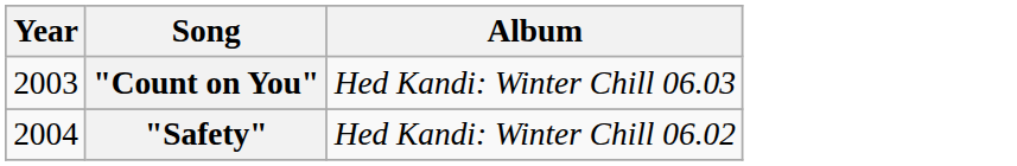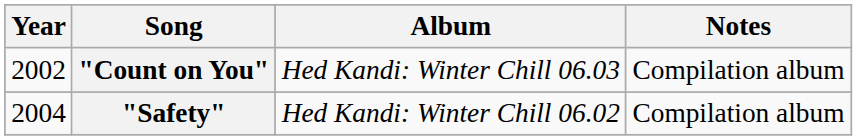 <table class="wikitable plainrowheaders" style="text-align:left;">
 <tr>
 <th scope=col>Year</th>
 <th scope=col>Song</th>
 <th scope=col>Album</th>
+<th scope=col>Notes</th>
 </tr>
 <tr>
-<td>2003</td>
+<td>2002</td>
 <th scope=row>"Count on You"</th>
 <td><em>Hed Kandi: Winter Chill 06.03</em></td>
+<td>Compilation album</td>
 </tr>
 <tr>
 <td>2004</td>
 <th scope=row>"Safety"</th>
 <td><em>Hed Kandi: Winter Chill 06.02</em></td>
+<td>Compilation album</td>
 </tr>
 </table>
